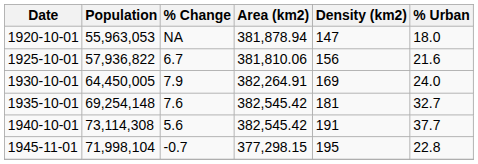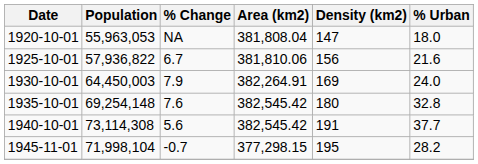 <table class=wikitable>
 <tr>
 <th>Date</th>
 <th>Population</th>
 <th>% Change</th>
 <th>Area (km2)</th>
 <th>Density (km2)</th>
 <th>% Urban</th>
 </tr>
 <tr>
 <td>1920-10-01</td>
 <td>55,963,053</td>
 <td>NA</td>
-<td>381,878.94</td>
+<td>381,808.04</td>
 <td>147</td>
 <td>18.0</td>
 </tr>
 <tr>
 <td>1925-10-01</td>
 <td>57,936,822</td>
 <td>6.7</td>
 <td>381,810.06</td>
 <td>156</td>
 <td>21.6</td>
 </tr>
 <tr>
 <td>1930-10-01</td>
-<td>64,450,005</td>
+<td>64,450,003</td>
 <td>7.9</td>
 <td>382,264.91</td>
 <td>169</td>
 <td>24.0</td>
 </tr>
 <tr>
 <td>1935-10-01</td>
 <td>69,254,148</td>
 <td>7.6</td>
 <td>382,545.42</td>
-<td>181</td>
-<td>32.7</td>
+<td>180</td>
+<td>32.8</td>
 </tr>
 <tr>
 <td>1940-10-01</td>
 <td>73,114,308</td>
 <td>5.6</td>
 <td>382,545.42</td>
 <td>191</td>
 <td>37.7</td>
 </tr>
 <tr>
 <td>1945-11-01</td>
 <td>71,998,104</td>
 <td>-0.7</td>
 <td>377,298.15</td>
 <td>195</td>
-<td>22.8</td>
+<td>28.2</td>
 </tr>
 <tr>
 </tr>
 </table>
